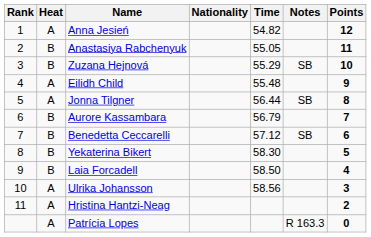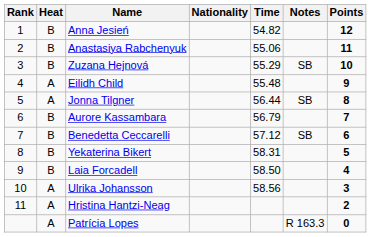 <table class="wikitable sortable" style="text-align:center">
 <tr>
 <th>Rank</th>
 <th>Heat</th>
 <th>Name</th>
 <th>Nationality</th>
 <th>Time</th>
 <th>Notes</th>
 <th>Points</th>
 </tr>
 <tr>
 <td>1</td>
-<td>A</td>
+<td>B</td>
 <td align=left><a href='#'>Anna Jesień</a></td>
 <td align=left></td>
 <td>54.82</td>
 <td></td>
 <td><strong>12</strong></td>
 </tr>
 <tr>
 <td>2</td>
 <td>B</td>
 <td align=left><a href='#'>Anastasiya Rabchenyuk</a></td>
 <td align=left></td>
-<td>55.05</td>
+<td>55.06</td>
 <td></td>
 <td><strong>11</strong></td>
 </tr>
 <tr>
 <td>3</td>
 <td>B</td>
 <td align=left><a href='#'>Zuzana Hejnová</a></td>
 <td align=left></td>
 <td>55.29</td>
 <td>SB</td>
 <td><strong>10</strong></td>
 </tr>
 <tr>
 <td>4</td>
 <td>A</td>
 <td align=left><a href='#'>Eilidh Child</a></td>
 <td align=left></td>
 <td>55.48</td>
 <td></td>
 <td><strong>9</strong></td>
 </tr>
 <tr>
 <td>5</td>
 <td>A</td>
 <td align=left><a href='#'>Jonna Tilgner</a></td>
 <td align=left></td>
 <td>56.44</td>
 <td>SB</td>
 <td><strong>8</strong></td>
 </tr>
 <tr>
 <td>6</td>
 <td>B</td>
 <td align=left><a href='#'>Aurore Kassambara</a></td>
 <td align=left></td>
 <td>56.79</td>
 <td></td>
 <td><strong>7</strong></td>
 </tr>
 <tr>
 <td>7</td>
 <td>B</td>
 <td align=left><a href='#'>Benedetta Ceccarelli</a></td>
 <td align=left></td>
 <td>57.12</td>
 <td>SB</td>
 <td><strong>6</strong></td>
 </tr>
 <tr>
 <td>8</td>
 <td>B</td>
 <td align=left><a href='#'>Yekaterina Bikert</a></td>
 <td align=left></td>
-<td>58.30</td>
+<td>58.31</td>
 <td></td>
 <td><strong>5</strong></td>
 </tr>
 <tr>
 <td>9</td>
 <td>B</td>
 <td align=left><a href='#'>Laia Forcadell</a></td>
 <td align=left></td>
 <td>58.50</td>
 <td></td>
 <td><strong>4</strong></td>
 </tr>
 <tr>
 <td>10</td>
 <td>A</td>
 <td align=left><a href='#'>Ulrika Johansson</a></td>
 <td align=left></td>
 <td>58.56</td>
 <td></td>
 <td><strong>3</strong></td>
 </tr>
 <tr>
 <td>11</td>
 <td>A</td>
 <td align=left><a href='#'>Hristina Hantzi-Neag</a></td>
 <td align=left></td>
 <td></td>
 <td></td>
 <td><strong>2</strong></td>
 </tr>
 <tr>
 <td></td>
 <td>A</td>
 <td align=left><a href='#'>Patrícia Lopes</a></td>
 <td align=left></td>
 <td></td>
 <td>R 163.3</td>
 <td><strong>0</strong></td>
 </tr>
 </table>
